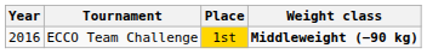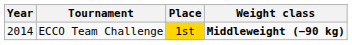 <table class=wikitable>
 <tr>
 <th>Year</th>
 <th>Tournament</th>
 <th>Place</th>
 <th>Weight class</th>
 </tr>
 <tr>
-<td>2016</td>
+<td>2014</td>
 <td>ECCO Team Challenge</td>
 <td bgcolor="gold" align="center">1st</td>
 <td><strong>Middleweight (−90 kg)</strong></td>
 </tr>
 </table>
